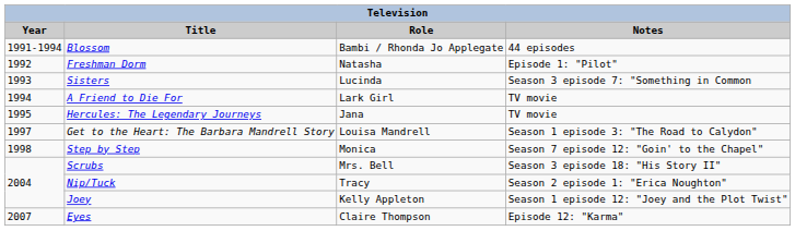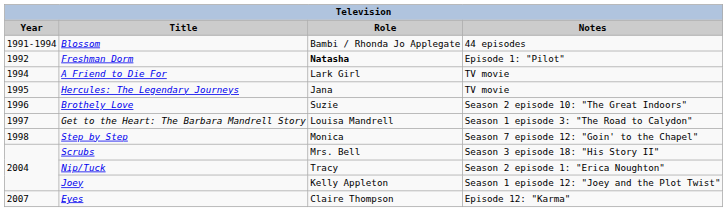 <table class="wikitable" style="font-size:90%;">
 <tr>
 <th colspan=4 style="background:#B0C4DE;">Television</th>
 </tr>
 <tr align="center">
 <th style="background: #CCCCCC;">Year</th>
 <th style="background: #CCCCCC;">Title</th>
 <th style="background: #CCCCCC;">Role</th>
 <th style="background: #CCCCCC;">Notes</th>
 </tr>
 <tr>
 <td>1991-1994</td>
 <td><em><a href='#'>Blossom</a></em></td>
 <td>Bambi / Rhonda Jo Applegate</td>
 <td>44 episodes</td>
 </tr>
 <tr>
 <td>1992</td>
 <td><em><a href='#'>Freshman Dorm</a></em></td>
-<td>Natasha</td>
+<td><strong>Natasha</strong></td>
 <td>Episode 1: "Pilot"</td>
-</tr>
-<tr>
-<td>1993</td>
-<td><em><a href='#'>Sisters</a></em></td>
-<td>Lucinda</td>
-<td>Season 3 episode 7: "Something in Common</td>
 </tr>
 <tr>
 <td>1994</td>
 <td><em><a href='#'>A Friend to Die For</a></em></td>
 <td>Lark Girl</td>
 <td>TV movie</td>
 </tr>
 <tr>
 <td>1995</td>
 <td><em><a href='#'>Hercules: The Legendary Journeys</a></em></td>
 <td>Jana</td>
 <td>TV movie</td>
+</tr>
+<tr>
+<td>1996</td>
+<td><em><a href='#'>Brothely Love</a></em></td>
+<td>Suzie</td>
+<td>Season 2 episode 10: 	"The Great Indoors"</td>
 </tr>
 <tr>
 <td>1997</td>
 <td><em>Get to the Heart: The Barbara Mandrell Story</em></td>
 <td>Louisa Mandrell</td>
 <td>Season 1 episode 3: "The Road to Calydon"</td>
 </tr>
 <tr>
 <td>1998</td>
 <td><em><a href='#'>Step by Step</a></em></td>
 <td>Monica</td>
 <td>Season 7 episode 12: "Goin' to the Chapel"</td>
 </tr>
 <tr>
 <td rowspan=3>2004</td>
 <td><em><a href='#'>Scrubs</a></em></td>
 <td>Mrs. Bell</td>
 <td>Season 3 episode 18: 	"His Story II"</td>
 </tr>
 <tr>
 <td><em><a href='#'>Nip/Tuck</a></em></td>
 <td>Tracy</td>
 <td>Season 2 episode 1: "Erica Noughton"</td>
 </tr>
 <tr>
 <td><em><a href='#'>Joey</a></em></td>
 <td>Kelly Appleton</td>
 <td>Season 1 episode 12: "Joey and the Plot Twist"</td>
 </tr>
 <tr>
 <td>2007</td>
 <td><em><a href='#'>Eyes</a></em></td>
 <td>Claire Thompson</td>
 <td>Episode 12: "Karma"</td>
 </tr>
 </table>
